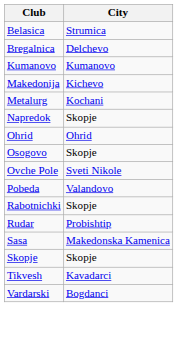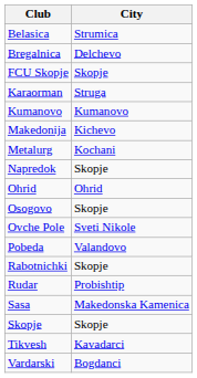 <table class="wikitable sortable">
 <tr>
 <th>Club</th>
 <th>City</th>
 </tr>
 <tr>
 <td><a href='#'>Belasica</a></td>
 <td><a href='#'>Strumica</a></td>
 </tr>
 <tr>
 <td><a href='#'>Bregalnica</a></td>
 <td><a href='#'>Delchevo</a></td>
+</tr>
+<tr>
+<td><a href='#'>FCU Skopje</a></td>
+<td><a href='#'>Skopje</a></td>
+</tr>
+<tr>
+<td><a href='#'>Karaorman</a></td>
+<td><a href='#'>Struga</a></td>
 </tr>
 <tr>
 <td><a href='#'>Kumanovo</a></td>
 <td><a href='#'>Kumanovo</a></td>
 </tr>
 <tr>
 <td><a href='#'>Makedonija</a></td>
 <td><a href='#'>Kichevo</a></td>
 </tr>
 <tr>
 <td><a href='#'>Metalurg</a></td>
 <td><a href='#'>Kochani</a></td>
 </tr>
 <tr>
 <td><a href='#'>Napredok</a></td>
 <td>Skopje</td>
 </tr>
 <tr>
 <td><a href='#'>Ohrid</a></td>
 <td><a href='#'>Ohrid</a></td>
 </tr>
 <tr>
 <td><a href='#'>Osogovo</a></td>
 <td>Skopje</td>
 </tr>
 <tr>
 <td><a href='#'>Ovche Pole</a></td>
 <td><a href='#'>Sveti Nikole</a></td>
 </tr>
 <tr>
 <td><a href='#'>Pobeda</a></td>
 <td><a href='#'>Valandovo</a></td>
 </tr>
 <tr>
 <td><a href='#'>Rabotnichki</a></td>
 <td>Skopje</td>
 </tr>
 <tr>
 <td><a href='#'>Rudar</a></td>
 <td><a href='#'>Probishtip</a></td>
 </tr>
 <tr>
 <td><a href='#'>Sasa</a></td>
 <td><a href='#'>Makedonska Kamenica</a></td>
 </tr>
 <tr>
 <td><a href='#'>Skopje</a></td>
 <td>Skopje</td>
 </tr>
 <tr>
 <td><a href='#'>Tikvesh</a></td>
 <td><a href='#'>Kavadarci</a></td>
 </tr>
 <tr>
 <td><a href='#'>Vardarski</a></td>
 <td><a href='#'>Bogdanci</a></td>
 </tr>
 </table>
